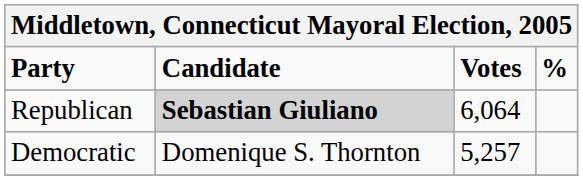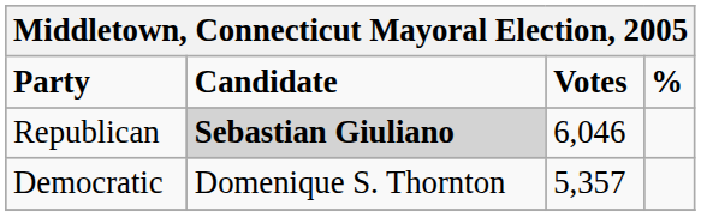 <table class="wikitable">
 <tr>
 <th colspan="4">Middletown, Connecticut Mayoral Election, 2005</th>
 </tr>
 <tr>
 <td><strong>Party</strong></td>
 <td><strong>Candidate</strong></td>
 <td><strong>Votes</strong></td>
 <td><strong>%</strong></td>
 </tr>
 <tr>
 <td>Republican</td>
 <td style="background: lightgrey;"><strong>Sebastian Giuliano</strong></td>
-<td>6,064</td>
+<td>6,046</td>
 <td></td>
 </tr>
 <tr>
 <td>Democratic</td>
 <td>Domenique S. Thornton</td>
-<td>5,257</td>
+<td>5,357</td>
 <td></td>
 </tr>
 <tr>
 </tr>
 </table>
